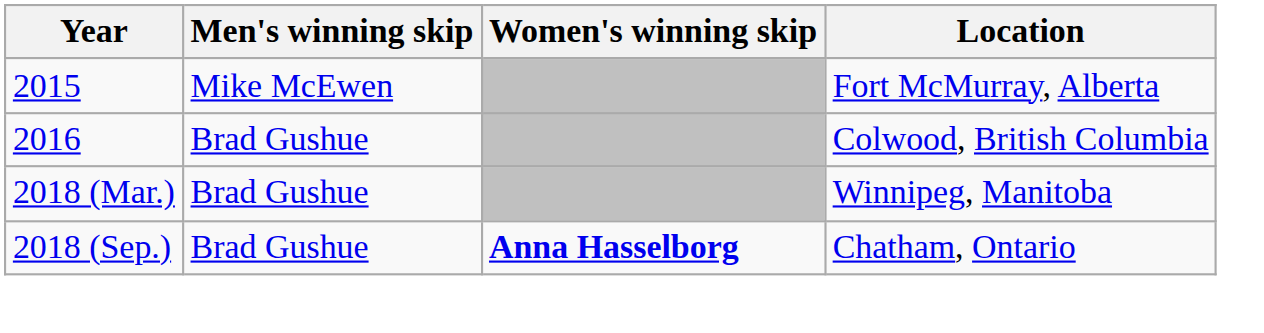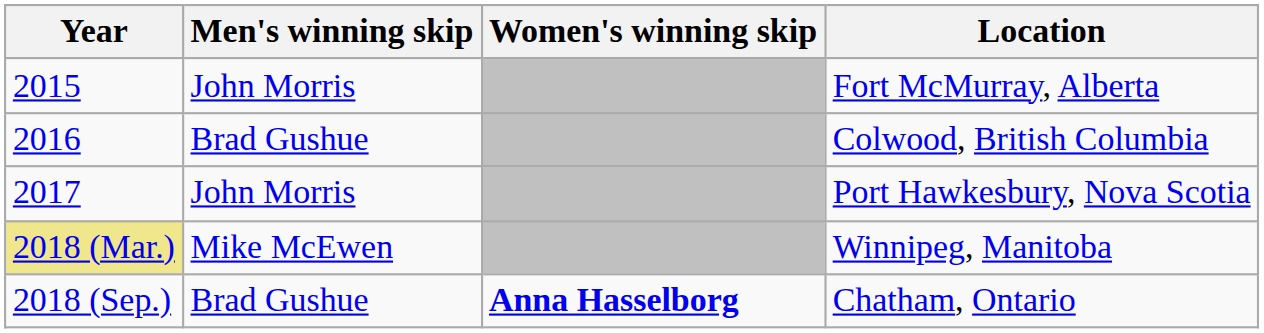 <table class="wikitable">
 <tr>
 <th>Year</th>
 <th>Men's winning skip</th>
 <th>Women's winning skip</th>
 <th>Location</th>
 </tr>
 <tr>
 <td><a href='#'>2015</a></td>
-<td> <a href='#'>Mike McEwen</a></td>
+<td> <a href='#'>John Morris</a></td>
 <td bgcolor="silver"></td>
 <td><a href='#'>Fort McMurray</a>, <a href='#'>Alberta</a></td>
 </tr>
 <tr>
 <td><a href='#'>2016</a></td>
 <td> <a href='#'>Brad Gushue</a></td>
 <td bgcolor="silver"></td>
 <td><a href='#'>Colwood</a>, <a href='#'>British Columbia</a></td>
 </tr>
 <tr>
-<td><a href='#'>2018 (Mar.)</a></td>
-<td> <a href='#'>Brad Gushue</a></td>
+<td><a href='#'>2017</a></td>
+<td> <a href='#'>John Morris</a></td>
+<td bgcolor="silver"></td>
+<td><a href='#'>Port Hawkesbury</a>, <a href='#'>Nova Scotia</a></td>
+</tr>
+<tr>
+<td style="background: khaki;"><a href='#'>2018 (Mar.)</a></td>
+<td> <a href='#'>Mike McEwen</a></td>
 <td bgcolor="silver"></td>
 <td><a href='#'>Winnipeg</a>, <a href='#'>Manitoba</a></td>
 </tr>
 <tr>
 <td><a href='#'>2018 (Sep.)</a></td>
 <td> <a href='#'>Brad Gushue</a></td>
 <td><strong> <a href='#'>Anna Hasselborg</a></strong></td>
 <td><a href='#'>Chatham</a>, <a href='#'>Ontario</a></td>
 </tr>
 </table>
